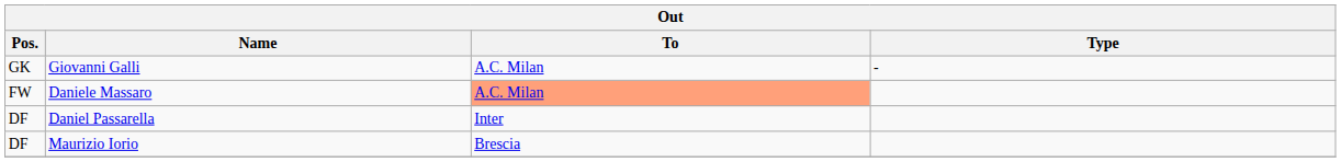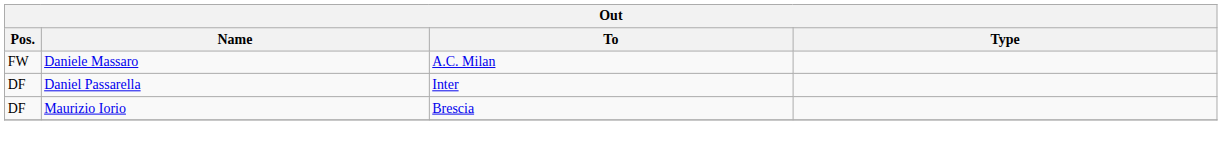 <table class="wikitable" style="font-size:90%;width:99%;">
 <tr>
 <th colspan="4">Out</th>
 </tr>
 <tr>
 <th width=3%>Pos.</th>
 <th width=32%>Name</th>
 <th width=30%>To</th>
 <th width=35%>Type</th>
 </tr>
 <tr>
-<td>GK</td>
-<td><a href='#'>Giovanni Galli</a></td>
-<td><a href='#'>A.C. Milan</a></td>
-<td>-</td>
-</tr>
-<tr>
 <td>FW</td>
 <td><a href='#'>Daniele Massaro</a></td>
-<td style="background: lightsalmon;"><a href='#'>A.C. Milan</a></td>
+<td><a href='#'>A.C. Milan</a></td>
 <td></td>
 </tr>
 <tr>
 <td>DF</td>
 <td><a href='#'>Daniel Passarella</a></td>
 <td><a href='#'>Inter</a></td>
 <td></td>
 </tr>
 <tr>
 <td>DF</td>
 <td><a href='#'>Maurizio Iorio</a></td>
 <td><a href='#'>Brescia</a></td>
 <td></td>
 </tr>
 <tr>
 </tr>
 </table>
